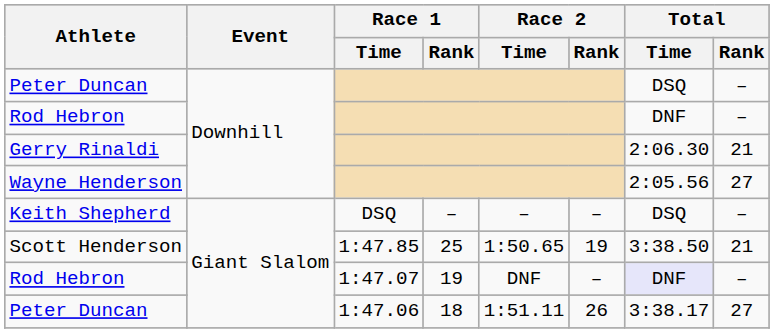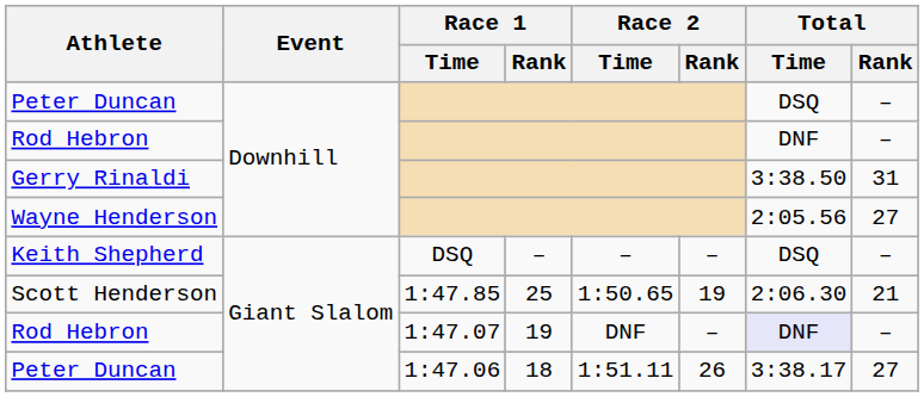 <table class="wikitable" style="font-size:90%">
 <tr>
 <th rowspan="2">Athlete</th>
 <th rowspan="2">Event</th>
 <th colspan="2">Race 1</th>
 <th colspan="2">Race 2</th>
 <th colspan="2">Total</th>
 </tr>
 <tr>
 <th>Time</th>
 <th>Rank</th>
 <th>Time</th>
 <th>Rank</th>
 <th>Time</th>
 <th>Rank</th>
 </tr>
 <tr>
 <td><a href='#'>Peter Duncan</a></td>
 <td rowspan="4">Downhill</td>
 <td colspan="4" bgcolor="wheat"></td>
 <td align="center">DSQ</td>
 <td align="center">–</td>
 </tr>
 <tr>
 <td><a href='#'>Rod Hebron</a></td>
 <td colspan="4" bgcolor="wheat"></td>
 <td align="center">DNF</td>
 <td align="center">–</td>
 </tr>
 <tr>
 <td><a href='#'>Gerry Rinaldi</a></td>
 <td colspan="4" bgcolor="wheat"></td>
-<td align="center">2:06.30</td>
-<td align="center">21</td>
+<td align="center">3:38.50</td>
+<td align="center">31</td>
 </tr>
 <tr>
 <td><a href='#'>Wayne Henderson</a></td>
 <td colspan="4" bgcolor="wheat"></td>
 <td align="center">2:05.56</td>
 <td align="center">27</td>
 </tr>
 <tr>
 <td><a href='#'>Keith Shepherd</a></td>
 <td rowspan="4">Giant Slalom</td>
 <td align="center">DSQ</td>
 <td align="center">–</td>
 <td align="center">–</td>
 <td align="center">–</td>
 <td align="center">DSQ</td>
 <td align="center">–</td>
 </tr>
 <tr>
 <td>Scott Henderson</td>
 <td align="center">1:47.85</td>
 <td align="center">25</td>
 <td align="center">1:50.65</td>
 <td align="center">19</td>
-<td align="center">3:38.50</td>
+<td align="center">2:06.30</td>
 <td align="center">21</td>
 </tr>
 <tr>
 <td><a href='#'>Rod Hebron</a></td>
 <td align="center">1:47.07</td>
 <td align="center">19</td>
 <td align="center">DNF</td>
 <td align="center">–</td>
 <td align="center" style="background: lavender;">DNF</td>
 <td align="center">–</td>
 </tr>
 <tr>
 <td><a href='#'>Peter Duncan</a></td>
 <td align="center">1:47.06</td>
 <td align="center">18</td>
 <td align="center">1:51.11</td>
 <td align="center">26</td>
 <td align="center">3:38.17</td>
 <td align="center">27</td>
 </tr>
 </table>
